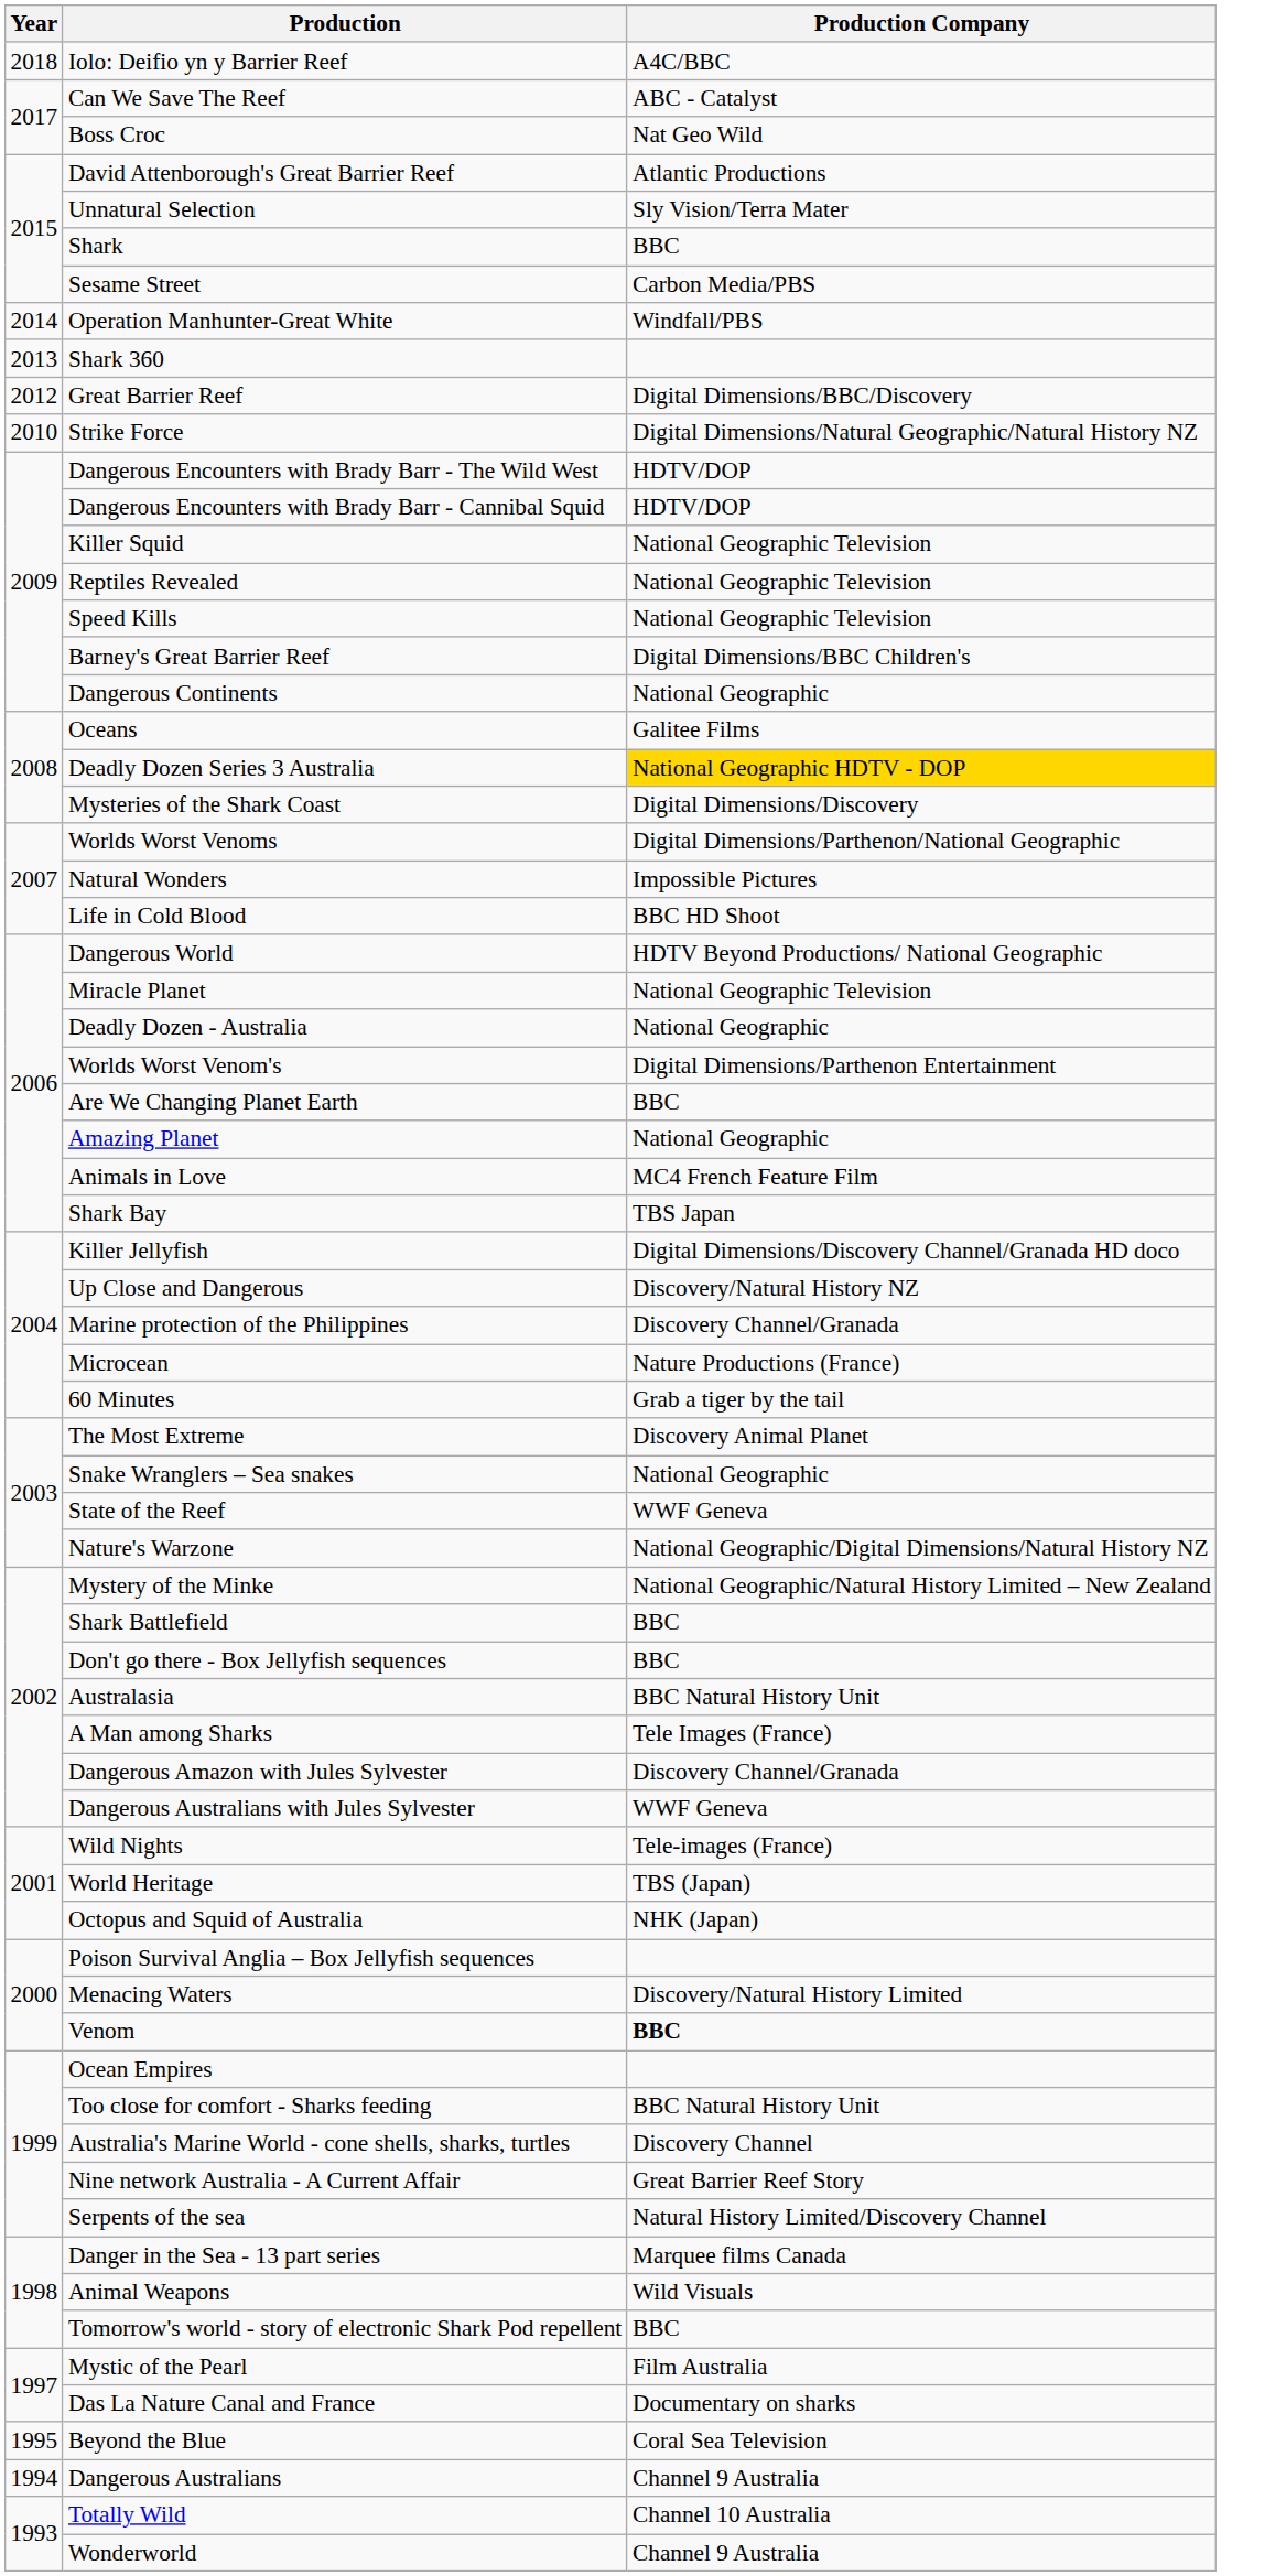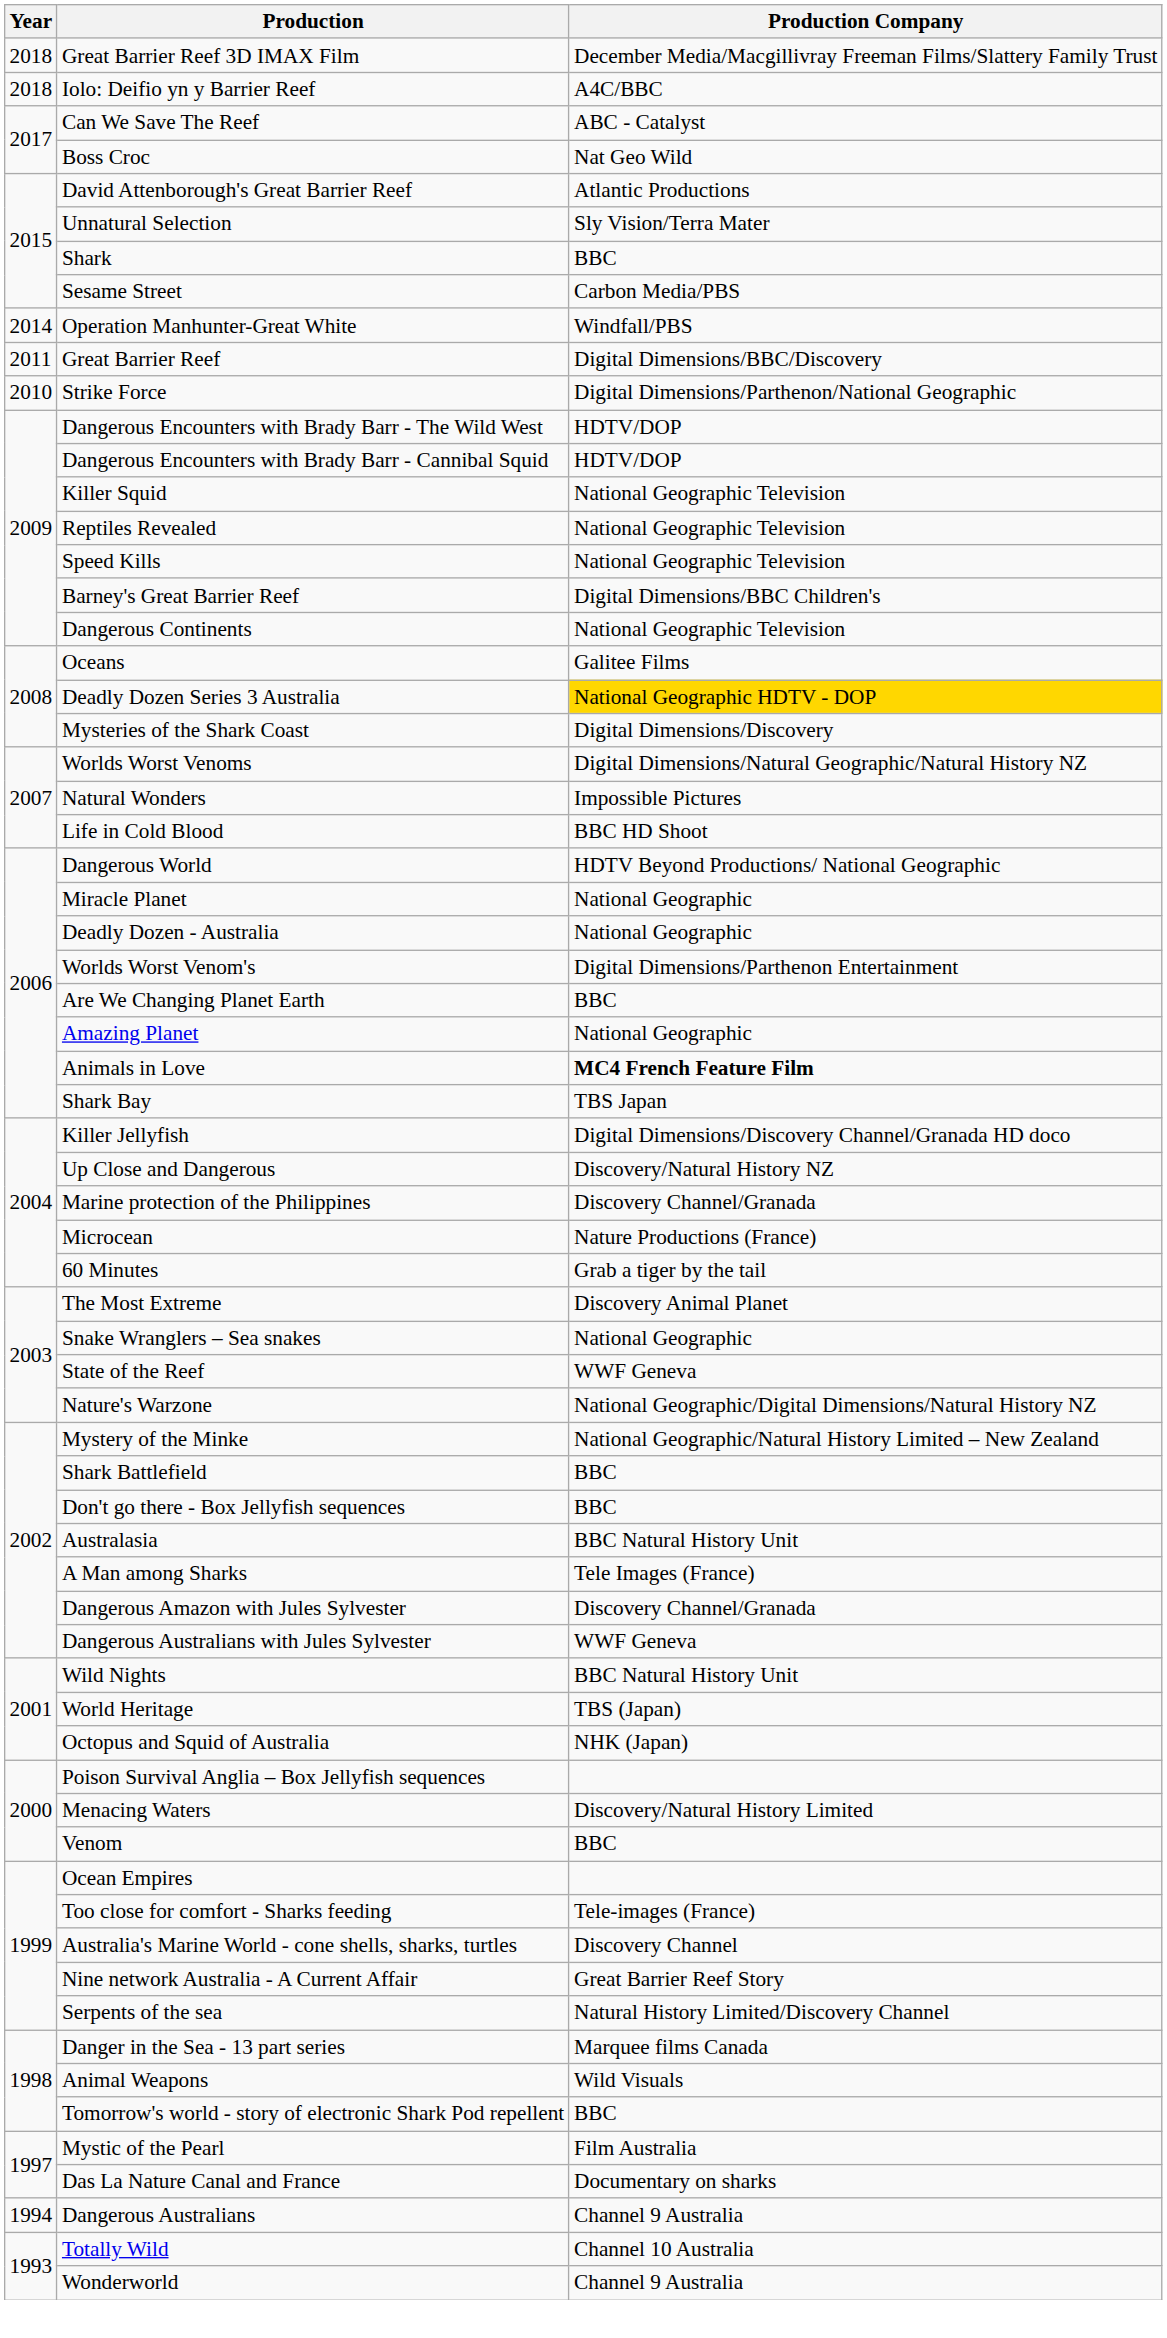 <table class="wikitable">
 <tr>
 <th>Year</th>
 <th>Production</th>
 <th>Production Company</th>
+</tr>
+<tr>
+<td>2018</td>
+<td>Great Barrier Reef 3D IMAX Film</td>
+<td>December Media/Macgillivray Freeman Films/Slattery Family Trust</td>
 </tr>
 <tr>
 <td>2018</td>
 <td>Iolo: Deifio yn y Barrier Reef</td>
 <td>A4C/BBC</td>
 </tr>
 <tr>
 <td rowspan="2">2017</td>
 <td>Can We Save The Reef</td>
 <td>ABC - Catalyst</td>
 </tr>
 <tr>
 <td>Boss Croc</td>
 <td>Nat Geo Wild</td>
 </tr>
 <tr>
 <td rowspan="4">2015</td>
 <td>David Attenborough's Great Barrier Reef</td>
 <td>Atlantic Productions</td>
 </tr>
 <tr>
 <td>Unnatural Selection</td>
 <td>Sly Vision/Terra Mater</td>
 </tr>
 <tr>
 <td>Shark</td>
 <td>BBC</td>
 </tr>
 <tr>
 <td>Sesame Street</td>
 <td>Carbon Media/PBS</td>
 </tr>
 <tr>
 <td>2014</td>
 <td>Operation Manhunter-Great White</td>
 <td>Windfall/PBS</td>
 </tr>
 <tr>
-<td>2013</td>
-<td>Shark 360</td>
-<td></td>
-</tr>
-<tr>
-<td>2012</td>
+<td>2011</td>
 <td>Great Barrier Reef</td>
 <td>Digital Dimensions/BBC/Discovery</td>
 </tr>
 <tr>
 <td>2010</td>
 <td>Strike Force</td>
-<td>Digital Dimensions/Natural Geographic/Natural History NZ</td>
+<td>Digital Dimensions/Parthenon/National Geographic</td>
 </tr>
 <tr>
 <td rowspan="7">2009</td>
 <td>Dangerous Encounters with Brady Barr - The Wild West</td>
 <td>HDTV/DOP</td>
 </tr>
 <tr>
 <td>Dangerous Encounters with Brady Barr - Cannibal Squid</td>
 <td>HDTV/DOP</td>
 </tr>
 <tr>
 <td>Killer Squid</td>
 <td>National Geographic Television</td>
 </tr>
 <tr>
 <td>Reptiles Revealed</td>
 <td>National Geographic Television</td>
 </tr>
 <tr>
 <td>Speed Kills</td>
 <td>National Geographic Television</td>
 </tr>
 <tr>
 <td>Barney's Great Barrier Reef</td>
 <td>Digital Dimensions/BBC Children's</td>
 </tr>
 <tr>
 <td>Dangerous Continents</td>
-<td>National Geographic</td>
+<td>National Geographic Television</td>
 </tr>
 <tr>
 <td rowspan="3">2008</td>
 <td>Oceans</td>
 <td>Galitee Films</td>
 </tr>
 <tr>
 <td>Deadly Dozen Series 3 Australia</td>
 <td style="background: gold;">National Geographic HDTV - DOP</td>
 </tr>
 <tr>
 <td>Mysteries of the Shark Coast</td>
 <td>Digital Dimensions/Discovery</td>
 </tr>
 <tr>
 <td rowspan="3">2007</td>
 <td>Worlds Worst Venoms</td>
-<td>Digital Dimensions/Parthenon/National Geographic</td>
+<td>Digital Dimensions/Natural Geographic/Natural History NZ</td>
 </tr>
 <tr>
 <td>Natural Wonders</td>
 <td>Impossible Pictures</td>
 </tr>
 <tr>
 <td>Life in Cold Blood</td>
 <td>BBC HD Shoot</td>
 </tr>
 <tr>
 <td rowspan="8">2006</td>
 <td>Dangerous World</td>
 <td>HDTV Beyond Productions/ National Geographic</td>
 </tr>
 <tr>
 <td>Miracle Planet</td>
-<td>National Geographic Television</td>
+<td>National Geographic</td>
 </tr>
 <tr>
 <td>Deadly Dozen - Australia</td>
 <td>National Geographic</td>
 </tr>
 <tr>
 <td>Worlds Worst Venom's</td>
 <td>Digital Dimensions/Parthenon Entertainment</td>
 </tr>
 <tr>
 <td>Are We Changing Planet Earth</td>
 <td>BBC</td>
 </tr>
 <tr>
 <td><a href='#'>Amazing Planet</a></td>
 <td>National Geographic</td>
 </tr>
 <tr>
 <td>Animals in Love</td>
-<td>MC4 French Feature Film</td>
+<td><strong>MC4 French Feature Film</strong></td>
 </tr>
 <tr>
 <td>Shark Bay</td>
 <td>TBS Japan</td>
 </tr>
 <tr>
 <td rowspan="5">2004</td>
 <td>Killer Jellyfish</td>
 <td>Digital Dimensions/Discovery Channel/Granada HD doco</td>
 </tr>
 <tr>
 <td>Up Close and Dangerous</td>
 <td>Discovery/Natural History NZ</td>
 </tr>
 <tr>
 <td>Marine protection of the Philippines</td>
 <td>Discovery Channel/Granada</td>
 </tr>
 <tr>
 <td>Microcean</td>
 <td>Nature Productions (France)</td>
 </tr>
 <tr>
 <td>60 Minutes</td>
 <td>Grab a tiger by the tail</td>
 </tr>
 <tr>
 <td rowspan="4">2003</td>
 <td>The Most Extreme</td>
 <td>Discovery Animal Planet</td>
 </tr>
 <tr>
 <td>Snake Wranglers – Sea snakes</td>
 <td>National Geographic</td>
 </tr>
 <tr>
 <td>State of the Reef</td>
 <td>WWF Geneva</td>
 </tr>
 <tr>
 <td>Nature's Warzone</td>
 <td>National Geographic/Digital Dimensions/Natural History NZ</td>
 </tr>
 <tr>
 <td rowspan="7">2002</td>
 <td>Mystery of the Minke</td>
 <td>National Geographic/Natural History Limited – New Zealand</td>
 </tr>
 <tr>
 <td>Shark Battlefield</td>
 <td>BBC</td>
 </tr>
 <tr>
 <td>Don't go there - Box Jellyfish sequences</td>
 <td>BBC</td>
 </tr>
 <tr>
 <td>Australasia</td>
 <td>BBC Natural History Unit</td>
 </tr>
 <tr>
 <td>A Man among Sharks</td>
 <td>Tele Images (France)</td>
 </tr>
 <tr>
 <td>Dangerous Amazon with Jules Sylvester</td>
 <td>Discovery Channel/Granada</td>
 </tr>
 <tr>
 <td>Dangerous Australians with Jules Sylvester</td>
 <td>WWF Geneva</td>
 </tr>
 <tr>
 <td rowspan="3">2001</td>
 <td>Wild Nights</td>
-<td>Tele-images (France)</td>
+<td>BBC Natural History Unit</td>
 </tr>
 <tr>
 <td>World Heritage</td>
 <td>TBS (Japan)</td>
 </tr>
 <tr>
 <td>Octopus and Squid of Australia</td>
 <td>NHK (Japan)</td>
 </tr>
 <tr>
 <td rowspan="3">2000</td>
 <td>Poison Survival Anglia – Box Jellyfish sequences</td>
 <td></td>
 </tr>
 <tr>
 <td>Menacing Waters</td>
 <td>Discovery/Natural History Limited</td>
 </tr>
 <tr>
 <td>Venom</td>
-<td><strong>BBC</strong></td>
+<td>BBC</td>
 </tr>
 <tr>
 <td rowspan="5">1999</td>
 <td>Ocean Empires</td>
 <td></td>
 </tr>
 <tr>
 <td>Too close for comfort - Sharks feeding</td>
-<td>BBC Natural History Unit</td>
+<td>Tele-images (France)</td>
 </tr>
 <tr>
 <td>Australia's Marine World - cone shells, sharks, turtles</td>
 <td>Discovery Channel</td>
 </tr>
 <tr>
 <td>Nine network Australia - A Current Affair</td>
 <td>Great Barrier Reef Story</td>
 </tr>
 <tr>
 <td>Serpents of the sea</td>
 <td>Natural History Limited/Discovery Channel</td>
 </tr>
 <tr>
 <td rowspan="3">1998</td>
 <td>Danger in the Sea - 13 part series</td>
 <td>Marquee films Canada</td>
 </tr>
 <tr>
 <td>Animal Weapons</td>
 <td>Wild Visuals</td>
 </tr>
 <tr>
 <td>Tomorrow's world - story of electronic Shark Pod repellent</td>
 <td>BBC</td>
 </tr>
 <tr>
 <td rowspan="2">1997</td>
 <td>Mystic of the Pearl</td>
 <td>Film Australia</td>
 </tr>
 <tr>
 <td>Das La Nature Canal and France</td>
 <td>Documentary on sharks</td>
 </tr>
 <tr>
-<td>1995</td>
-<td>Beyond the Blue</td>
-<td>Coral Sea Television</td>
-</tr>
-<tr>
 <td>1994</td>
 <td>Dangerous Australians</td>
 <td>Channel 9 Australia</td>
 </tr>
 <tr>
 <td rowspan="2">1993</td>
 <td><a href='#'>Totally Wild</a></td>
 <td>Channel 10 Australia</td>
 </tr>
 <tr>
 <td>Wonderworld</td>
 <td>Channel 9 Australia</td>
 </tr>
 </table>
